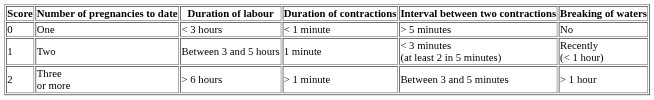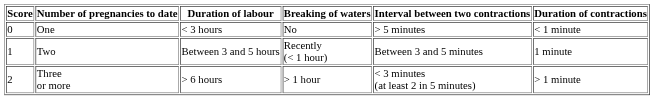 <table border="1">
 <tr>
 <th>Score</th>
 <th>Number of pregnancies to date</th>
 <th>Duration of labour</th>
+<th>Breaking of waters</th>
+<th>Interval between two contractions</th>
 <th>Duration of contractions</th>
-<th>Interval between two contractions</th>
-<th>Breaking of waters</th>
 </tr>
 <tr>
 <td>0</td>
 <td>One</td>
 <td>< 3 hours</td>
+<td>No</td>
+<td>> 5 minutes</td>
 <td>< 1 minute</td>
-<td>> 5 minutes</td>
-<td>No</td>
 </tr>
 <tr>
 <td>1</td>
 <td>Two</td>
 <td>Between 3 and 5 hours</td>
+<td>Recently<br> (< 1 hour)</td>
+<td>Between 3 and 5 minutes</td>
 <td>1 minute</td>
-<td>< 3 minutes<br>(at least 2 in 5 minutes)</td>
-<td>Recently<br> (< 1 hour)</td>
 </tr>
 <tr>
 <td>2</td>
 <td>Three<br> or more</td>
 <td>> 6 hours</td>
+<td>> 1 hour</td>
+<td>< 3 minutes<br>(at least 2 in 5 minutes)</td>
 <td>> 1 minute</td>
-<td>Between 3 and 5 minutes</td>
-<td>> 1 hour</td>
 </tr>
 </table>
